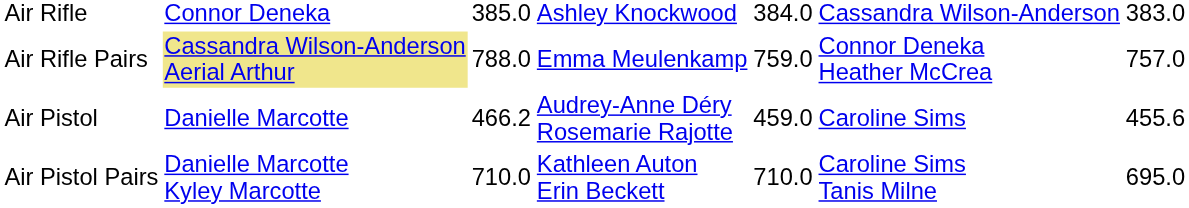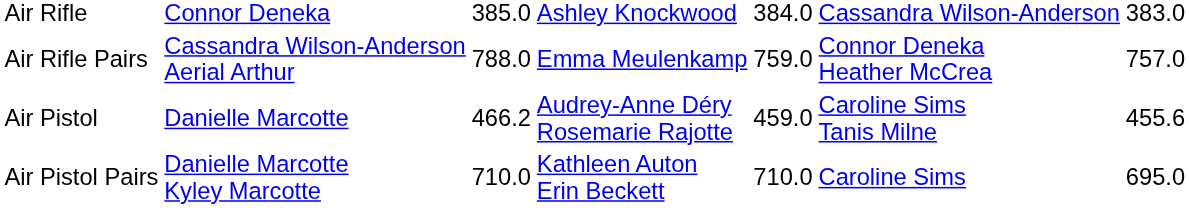 <table>
 <tr>
 <td>Air Rifle</td>
 <td><a href='#'>Connor Deneka</a> <br></td>
 <td>385.0</td>
 <td><a href='#'>Ashley Knockwood</a> <br></td>
 <td>384.0</td>
 <td><a href='#'>Cassandra Wilson-Anderson</a> <br></td>
 <td>383.0</td>
 </tr>
 <tr>
 <td>Air Rifle Pairs</td>
-<td style="background: khaki;"><a href='#'>Cassandra Wilson-Anderson</a> <br><a href='#'>Aerial Arthur</a><br> </td>
+<td><a href='#'>Cassandra Wilson-Anderson</a> <br><a href='#'>Aerial Arthur</a><br> </td>
 <td>788.0</td>
 <td><a href='#'>Emma Meulenkamp</a> <br></td>
 <td>759.0</td>
 <td><a href='#'>Connor Deneka</a><br><a href='#'>Heather McCrea</a><br> </td>
 <td>757.0</td>
 </tr>
 <tr>
 <td>Air Pistol</td>
 <td><a href='#'>Danielle Marcotte</a> <br></td>
 <td>466.2</td>
 <td><a href='#'>Audrey-Anne Déry</a><br><a href='#'>Rosemarie Rajotte</a><br> </td>
 <td>459.0</td>
-<td><a href='#'>Caroline Sims</a> <br></td>
+<td><a href='#'>Caroline Sims</a><br><a href='#'>Tanis Milne</a><br> </td>
 <td>455.6</td>
 </tr>
 <tr>
 <td>Air Pistol Pairs</td>
 <td><a href='#'>Danielle Marcotte</a> <br><a href='#'>Kyley Marcotte</a><br> </td>
 <td>710.0</td>
 <td><a href='#'>Kathleen Auton</a><br><a href='#'>Erin Beckett</a><br> </td>
 <td>710.0</td>
-<td><a href='#'>Caroline Sims</a><br><a href='#'>Tanis Milne</a><br> </td>
+<td><a href='#'>Caroline Sims</a> <br></td>
 <td>695.0</td>
 </tr>
 </table>
